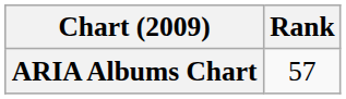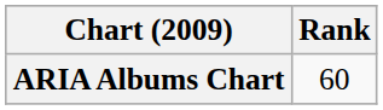 <table class="wikitable plainrowheaders" style="text-align:center;">
 <tr>
 <th scope="col">Chart (2009)</th>
 <th scope="col">Rank</th>
 </tr>
 <tr>
 <th scope="row">ARIA Albums Chart</th>
-<td>57</td>
+<td>60</td>
 </tr>
 </table>
